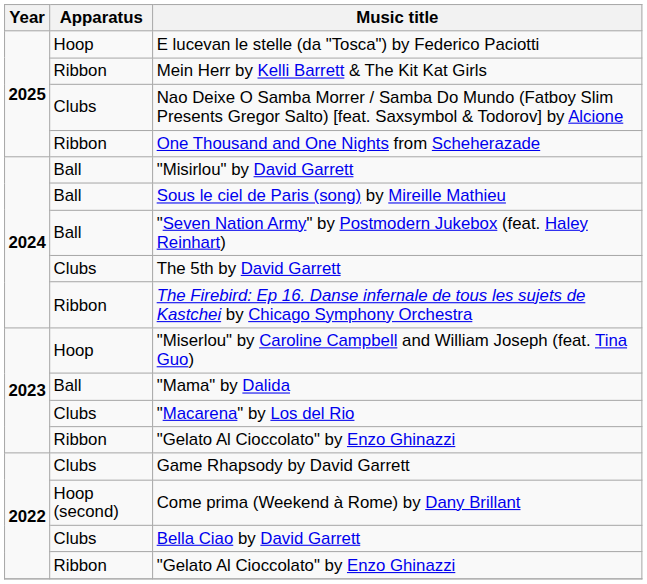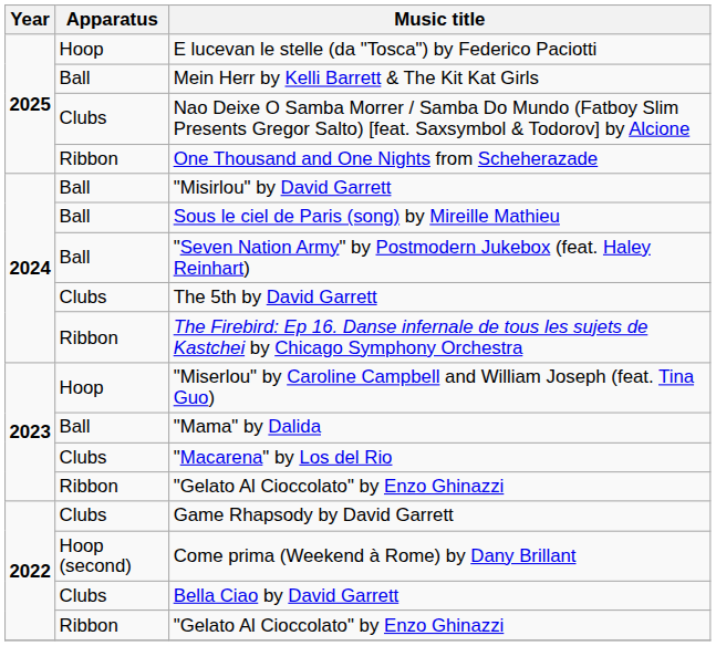 <table class="wikitable plainrowheaders">
 <tr>
 <th scope=col>Year</th>
 <th scope=col>Apparatus</th>
 <th scope=col>Music title</th>
 </tr>
 <tr>
 <td rowspan=4><strong>2025</strong></td>
 <td>Hoop</td>
 <td>E lucevan le stelle (da "Tosca") by Federico Paciotti</td>
 </tr>
 <tr>
-<td>Ribbon</td>
+<td>Ball</td>
 <td>Mein Herr by <a href='#'>Kelli Barrett</a> & The Kit Kat Girls</td>
 </tr>
 <tr>
 <td>Clubs</td>
 <td>Nao Deixe O Samba Morrer / Samba Do Mundo (Fatboy Slim Presents Gregor Salto) [feat. Saxsymbol & Todorov] by <a href='#'>Alcione</a></td>
 </tr>
 <tr>
 <td>Ribbon</td>
 <td><a href='#'>One Thousand and One Nights</a> from <a href='#'>Scheherazade</a></td>
 </tr>
 <tr>
 <td rowspan=5><strong>2024</strong></td>
 <td>Ball</td>
 <td>"Misirlou" by <a href='#'>David Garrett</a></td>
 </tr>
 <tr>
 <td>Ball</td>
 <td><a href='#'>Sous le ciel de Paris (song)</a> by <a href='#'>Mireille Mathieu</a></td>
 </tr>
 <tr>
 <td>Ball</td>
 <td>"<a href='#'>Seven Nation Army</a>" by <a href='#'>Postmodern Jukebox</a> (feat. <a href='#'>Haley Reinhart</a>)</td>
 </tr>
 <tr>
 <td>Clubs</td>
 <td>The 5th by <a href='#'>David Garrett</a></td>
 </tr>
 <tr>
 <td>Ribbon</td>
 <td><a href='#'><em>The Firebird: Ep 16. Danse infernale de tous les sujets de Kastchei</em></a> by <a href='#'>Chicago Symphony Orchestra</a></td>
 </tr>
 <tr>
 <td rowspan=4><strong>2023</strong></td>
 <td>Hoop</td>
 <td>"Miserlou" by <a href='#'>Caroline Campbell</a> and William Joseph (feat. <a href='#'>Tina Guo</a>)</td>
 </tr>
 <tr>
 <td>Ball</td>
 <td>"Mama" by <a href='#'>Dalida</a></td>
 </tr>
 <tr>
 <td>Clubs</td>
 <td>"<a href='#'>Macarena</a>" by <a href='#'>Los del Rio</a></td>
 </tr>
 <tr>
 <td>Ribbon</td>
 <td>"Gelato Al Cioccolato" by <a href='#'>Enzo Ghinazzi</a></td>
 </tr>
 <tr>
 <td rowspan=4><strong>2022</strong></td>
 <td>Clubs</td>
 <td>Game Rhapsody by David Garrett</td>
 </tr>
 <tr>
 <td>Hoop (second)</td>
 <td>Come prima (Weekend à Rome) by <a href='#'>Dany Brillant</a></td>
 </tr>
 <tr>
 <td>Clubs</td>
 <td><a href='#'>Bella Ciao</a> by <a href='#'>David Garrett</a></td>
 </tr>
 <tr>
 <td>Ribbon</td>
 <td>"Gelato Al Cioccolato" by <a href='#'>Enzo Ghinazzi</a></td>
 </tr>
 <tr>
 </tr>
 </table>
